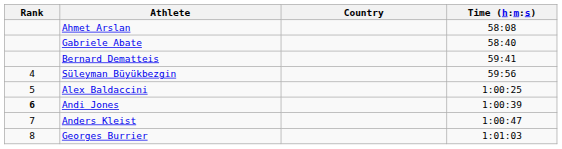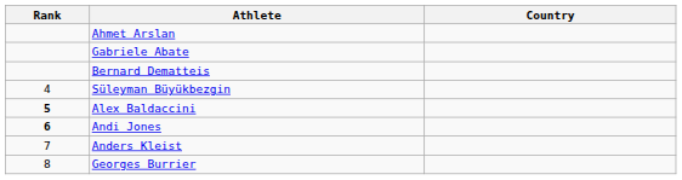 <table class="wikitable" width=60%>
 <tr>
 <th width=5%>Rank</th>
 <th width=20%>Athlete</th>
 <th width=15%>Country</th>
-<th width=10%>Time (<a href='#'>h</a>:<a href='#'>m</a>:<a href='#'>s</a>)</th>
 </tr>
 <tr align="center">
 <td></td>
 <td align="left"><a href='#'>Ahmet Arslan</a></td>
 <td align="left"></td>
-<td>58:08</td>
 </tr>
 <tr align="center">
 <td></td>
 <td align="left"><a href='#'>Gabriele Abate</a></td>
 <td align="left"></td>
-<td>58:40</td>
 </tr>
 <tr align="center">
 <td></td>
 <td align="left"><a href='#'>Bernard Dematteis</a></td>
 <td align="left"></td>
-<td>59:41</td>
 </tr>
 <tr align="center">
 <td>4</td>
 <td align="left"><a href='#'>Süleyman Büyükbezgin</a></td>
 <td align="left"></td>
-<td>59:56</td>
 </tr>
 <tr align="center">
-<td>5</td>
+<td><strong>5</strong></td>
 <td align="left"><a href='#'>Alex Baldaccini</a></td>
 <td align="left"></td>
-<td>1:00:25</td>
 </tr>
 <tr align="center">
 <td><strong>6</strong></td>
 <td align="left"><a href='#'>Andi Jones</a></td>
 <td align="left"></td>
-<td>1:00:39</td>
 </tr>
 <tr align="center">
 <td>7</td>
 <td align="left"><a href='#'>Anders Kleist</a></td>
 <td align="left"></td>
-<td>1:00:47</td>
 </tr>
 <tr align="center">
 <td>8</td>
 <td align="left"><a href='#'>Georges Burrier</a></td>
 <td align="left"></td>
-<td>1:01:03</td>
 </tr>
 </table>
